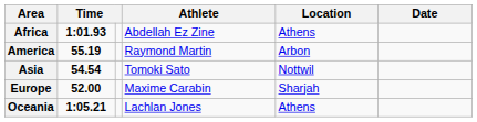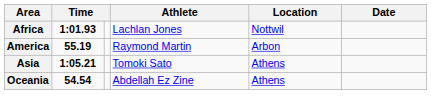 <table class="wikitable">
 <tr>
 <th width="45">Area</th>
 <th width="80" colspan="2">Time</th>
 <th width="200">Athlete</th>
 <th width="130">Location</th>
 <th width="120">Date</th>
 </tr>
 <tr>
 <th>Africa</th>
 <td align="center"><strong>1:01.93</strong></td>
 <td align="center"></td>
-<td> <a href='#'>Abdellah Ez Zine</a></td>
-<td> <a href='#'>Athens</a></td>
+<td> <a href='#'>Lachlan Jones</a></td>
+<td> <a href='#'>Nottwil</a></td>
 <td align="right"></td>
 </tr>
 <tr>
 <th>America</th>
 <td align="center"><strong>55.19</strong></td>
 <td align="center"></td>
 <td> <a href='#'>Raymond Martin</a></td>
 <td> <a href='#'>Arbon</a></td>
 <td align="right"></td>
 </tr>
 <tr>
 <th>Asia</th>
-<td align="center"><strong>54.54</strong></td>
+<td align="center"><strong>1:05.21</strong></td>
 <td align="center"></td>
 <td> <a href='#'>Tomoki Sato</a></td>
-<td> <a href='#'>Nottwil</a></td>
-<td align="right"></td>
-</tr>
-<tr>
-<th>Europe</th>
-<td align="center"><strong>52.00</strong></td>
-<td align="center"><strong></strong></td>
-<td> <a href='#'>Maxime Carabin</a></td>
-<td> <a href='#'>Sharjah</a></td>
+<td> <a href='#'>Athens</a></td>
 <td align="right"></td>
 </tr>
 <tr>
 <th>Oceania</th>
-<td align="center"><strong>1:05.21</strong></td>
+<td align="center"><strong>54.54</strong></td>
 <td align="center"></td>
-<td> <a href='#'>Lachlan Jones</a></td>
+<td> <a href='#'>Abdellah Ez Zine</a></td>
 <td> <a href='#'>Athens</a></td>
 <td align="right"></td>
 </tr>
 </table>
